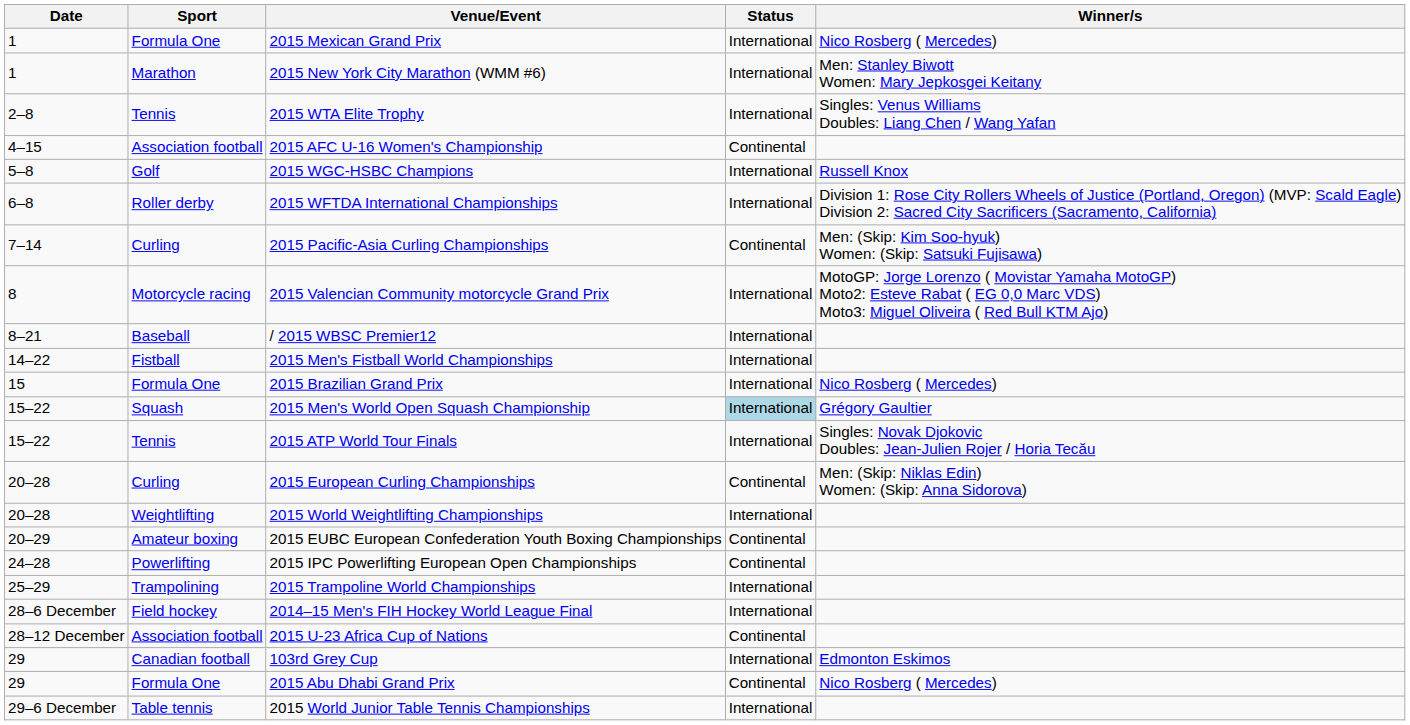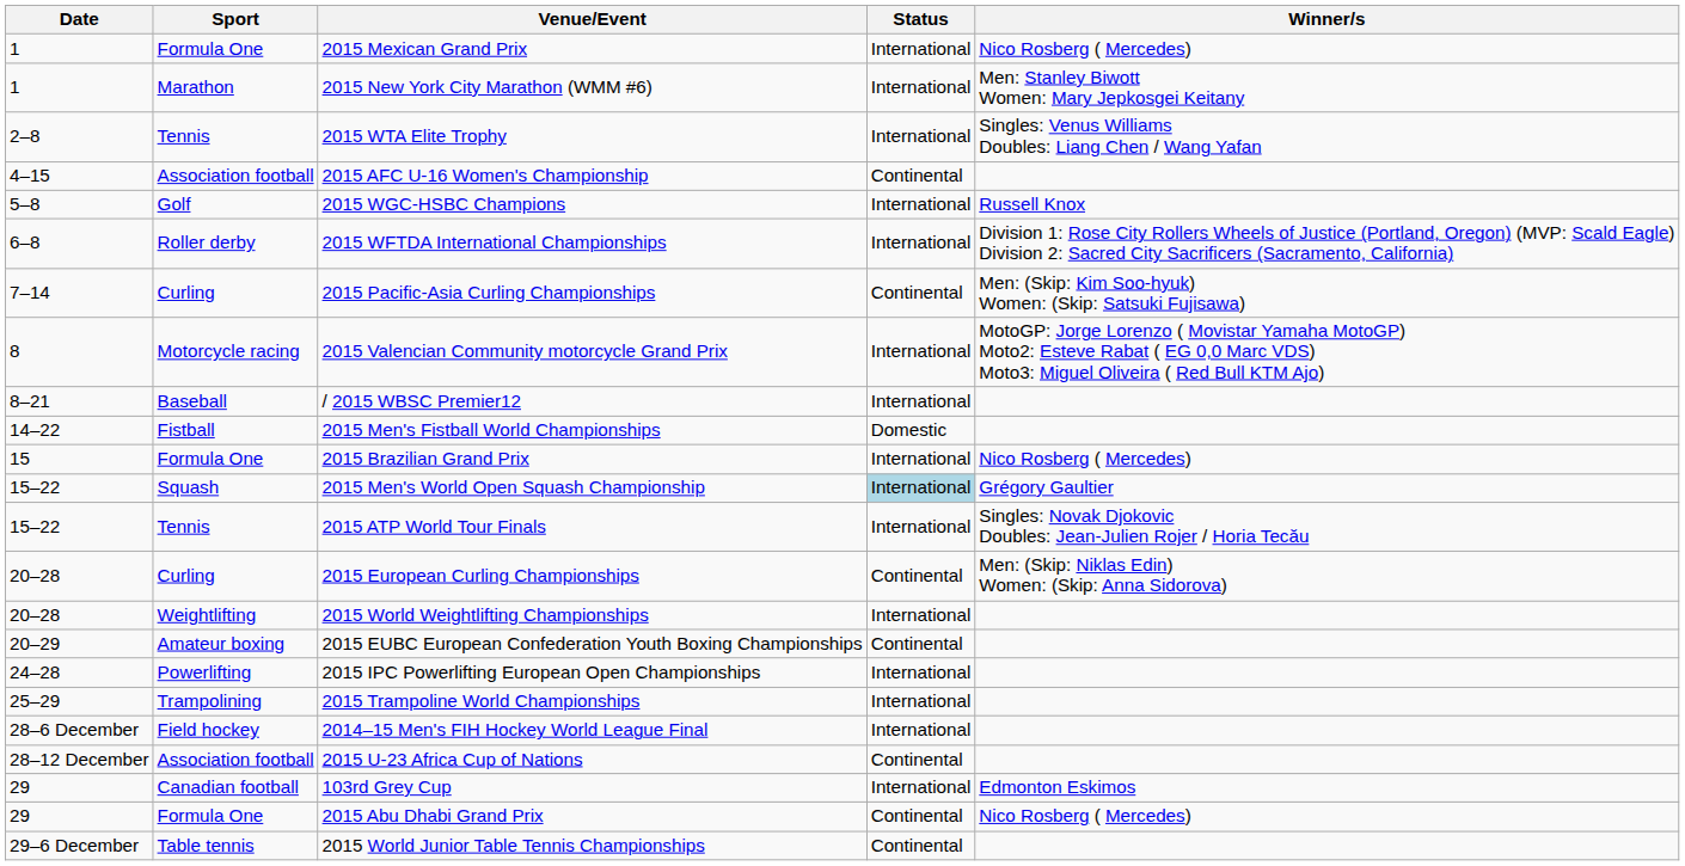 <table class="wikitable sortable">
 <tr>
 <th>Date</th>
 <th>Sport</th>
 <th>Venue/Event</th>
 <th>Status</th>
 <th>Winner/s</th>
 </tr>
 <tr>
 <td>1</td>
 <td><a href='#'>Formula One</a></td>
 <td> <a href='#'>2015 Mexican Grand Prix</a></td>
 <td>International</td>
 <td> <a href='#'>Nico Rosberg</a> ( <a href='#'>Mercedes</a>)</td>
 </tr>
 <tr>
 <td>1</td>
 <td><a href='#'>Marathon</a></td>
 <td> <a href='#'>2015 New York City Marathon</a> (WMM #6)</td>
 <td>International</td>
 <td>Men:  <a href='#'>Stanley Biwott</a><br>Women:  <a href='#'>Mary Jepkosgei Keitany</a></td>
 </tr>
 <tr>
 <td>2–8</td>
 <td><a href='#'>Tennis</a></td>
 <td> <a href='#'>2015 WTA Elite Trophy</a></td>
 <td>International</td>
 <td>Singles:  <a href='#'>Venus Williams</a><br>Doubles:  <a href='#'>Liang Chen</a> /  <a href='#'>Wang Yafan</a></td>
 </tr>
 <tr>
 <td>4–15</td>
 <td><a href='#'>Association football</a></td>
 <td> <a href='#'>2015 AFC U-16 Women's Championship</a></td>
 <td>Continental</td>
 <td></td>
 </tr>
 <tr>
 <td>5–8</td>
 <td><a href='#'>Golf</a></td>
 <td> <a href='#'>2015 WGC-HSBC Champions</a></td>
 <td>International</td>
 <td> <a href='#'>Russell Knox</a></td>
 </tr>
 <tr>
 <td>6–8</td>
 <td><a href='#'>Roller derby</a></td>
 <td> <a href='#'>2015 WFTDA International Championships</a></td>
 <td>International</td>
 <td> Division 1: <a href='#'>Rose City Rollers Wheels of Justice (Portland, Oregon)</a> (MVP: <a href='#'>Scald Eagle</a>) <br>  Division 2: <a href='#'>Sacred City Sacrificers (Sacramento, California)</a></td>
 </tr>
 <tr>
 <td>7–14</td>
 <td><a href='#'>Curling</a></td>
 <td> <a href='#'>2015 Pacific-Asia Curling Championships</a></td>
 <td>Continental</td>
 <td>Men:  (Skip: <a href='#'>Kim Soo-hyuk</a>)<br>Women:  (Skip: <a href='#'>Satsuki Fujisawa</a>)</td>
 </tr>
 <tr>
 <td>8</td>
 <td><a href='#'>Motorcycle racing</a></td>
 <td> <a href='#'>2015 Valencian Community motorcycle Grand Prix</a></td>
 <td>International</td>
 <td>MotoGP:  <a href='#'>Jorge Lorenzo</a> ( <a href='#'>Movistar Yamaha MotoGP</a>)<br>Moto2:  <a href='#'>Esteve Rabat</a> ( <a href='#'>EG 0,0 Marc VDS</a>)<br>Moto3:  <a href='#'>Miguel Oliveira</a> ( <a href='#'>Red Bull KTM Ajo</a>)</td>
 </tr>
 <tr>
 <td>8–21</td>
 <td><a href='#'>Baseball</a></td>
 <td>/ <a href='#'>2015 WBSC Premier12</a></td>
 <td>International</td>
 <td></td>
 </tr>
 <tr>
 <td>14–22</td>
 <td><a href='#'>Fistball</a></td>
 <td> <a href='#'>2015 Men's Fistball World Championships</a></td>
-<td>International</td>
+<td>Domestic</td>
 <td></td>
 </tr>
 <tr>
 <td>15</td>
 <td><a href='#'>Formula One</a></td>
 <td> <a href='#'>2015 Brazilian Grand Prix</a></td>
 <td>International</td>
 <td> <a href='#'>Nico Rosberg</a> ( <a href='#'>Mercedes</a>)</td>
 </tr>
 <tr>
 <td>15–22</td>
 <td><a href='#'>Squash</a></td>
 <td> <a href='#'>2015 Men's World Open Squash Championship</a></td>
 <td style="background: lightblue;">International</td>
 <td> <a href='#'>Grégory Gaultier</a></td>
 </tr>
 <tr>
 <td>15–22</td>
 <td><a href='#'>Tennis</a></td>
 <td> <a href='#'>2015 ATP World Tour Finals</a></td>
 <td>International</td>
 <td>Singles:  <a href='#'>Novak Djokovic</a><br>Doubles:  <a href='#'>Jean-Julien Rojer</a> /  <a href='#'>Horia Tecău</a></td>
 </tr>
 <tr>
 <td>20–28</td>
 <td><a href='#'>Curling</a></td>
 <td> <a href='#'>2015 European Curling Championships</a></td>
 <td>Continental</td>
 <td>Men:  (Skip: <a href='#'>Niklas Edin</a>)<br>Women:  (Skip: <a href='#'>Anna Sidorova</a>)</td>
 </tr>
 <tr>
 <td>20–28</td>
 <td><a href='#'>Weightlifting</a></td>
 <td> <a href='#'>2015 World Weightlifting Championships</a></td>
 <td>International</td>
 <td></td>
 </tr>
 <tr>
 <td>20–29</td>
 <td><a href='#'>Amateur boxing</a></td>
 <td> 2015 EUBC European Confederation Youth Boxing Championships</td>
 <td>Continental</td>
 <td></td>
 </tr>
 <tr>
 <td>24–28</td>
 <td><a href='#'>Powerlifting</a></td>
 <td> 2015 IPC Powerlifting European Open Championships</td>
-<td>Continental</td>
+<td>International</td>
 <td></td>
 </tr>
 <tr>
 <td>25–29</td>
 <td><a href='#'>Trampolining</a></td>
 <td> <a href='#'>2015 Trampoline World Championships</a></td>
 <td>International</td>
 <td></td>
 </tr>
 <tr>
 <td>28–6 December</td>
 <td><a href='#'>Field hockey</a></td>
 <td> <a href='#'>2014–15 Men's FIH Hockey World League Final</a></td>
 <td>International</td>
 <td></td>
 </tr>
 <tr>
 <td>28–12 December</td>
 <td><a href='#'>Association football</a></td>
 <td> <a href='#'>2015 U-23 Africa Cup of Nations</a></td>
 <td>Continental</td>
 <td></td>
 </tr>
 <tr>
 <td>29</td>
 <td><a href='#'>Canadian football</a></td>
 <td> <a href='#'>103rd Grey Cup</a></td>
 <td>International</td>
 <td> <a href='#'>Edmonton Eskimos</a></td>
 </tr>
 <tr>
 <td>29</td>
 <td><a href='#'>Formula One</a></td>
 <td> <a href='#'>2015 Abu Dhabi Grand Prix</a></td>
 <td>Continental</td>
 <td> <a href='#'>Nico Rosberg</a> ( <a href='#'>Mercedes</a>)</td>
 </tr>
 <tr>
 <td>29–6 December</td>
 <td><a href='#'>Table tennis</a></td>
 <td> 2015 <a href='#'>World Junior Table Tennis Championships</a></td>
-<td>International</td>
+<td>Continental</td>
 <td></td>
 </tr>
 </table>
